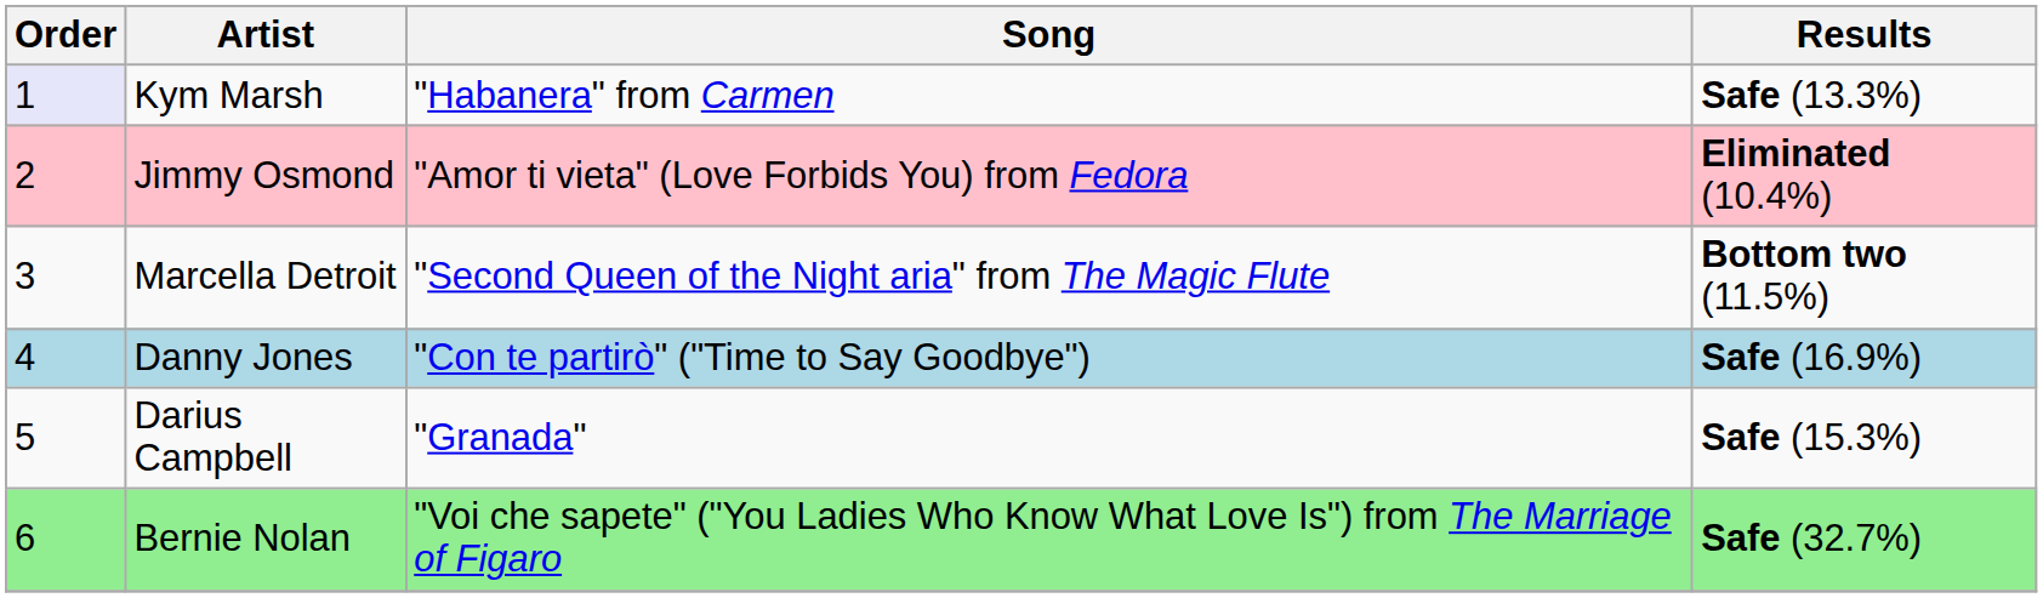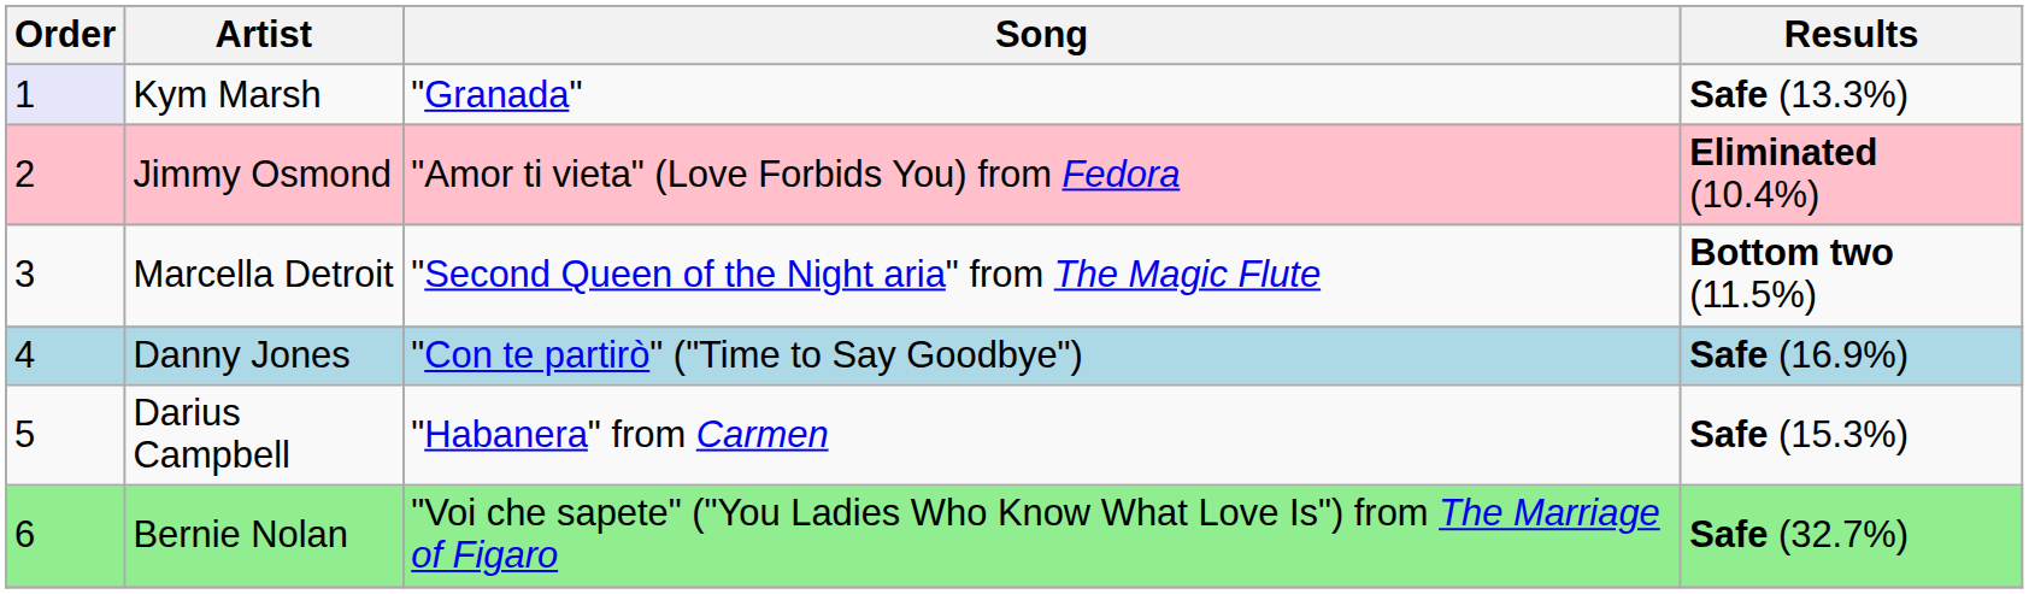 <table class="wikitable">
 <tr>
 <th>Order</th>
 <th>Artist</th>
 <th>Song</th>
 <th>Results</th>
 </tr>
 <tr>
 <td style="background: lavender;">1</td>
 <td>Kym Marsh</td>
-<td>"<a href='#'>Habanera</a>" from <em><a href='#'>Carmen</a></em></td>
+<td>"<a href='#'>Granada</a>"</td>
 <td><strong>Safe</strong> (13.3%)</td>
 </tr>
 <tr bgcolor="#FFC0CB">
 <td>2</td>
 <td>Jimmy Osmond</td>
 <td>"Amor ti vieta" (Love Forbids You) from <em><a href='#'>Fedora</a></em></td>
 <td><strong>Eliminated</strong> (10.4%)</td>
 </tr>
 <tr>
 <td>3</td>
 <td>Marcella Detroit</td>
 <td>"<a href='#'>Second Queen of the Night aria</a>" from <em><a href='#'>The Magic Flute</a></em></td>
 <td><strong>Bottom two</strong> (11.5%)</td>
 </tr>
 <tr bgcolor="lightblue">
 <td>4</td>
 <td>Danny Jones</td>
 <td>"<a href='#'>Con te partirò</a>" ("Time to Say Goodbye")</td>
 <td><strong>Safe</strong> (16.9%)</td>
 </tr>
 <tr>
 <td>5</td>
 <td>Darius Campbell</td>
-<td>"<a href='#'>Granada</a>"</td>
+<td>"<a href='#'>Habanera</a>" from <em><a href='#'>Carmen</a></em></td>
 <td><strong>Safe</strong> (15.3%)</td>
 </tr>
 <tr bgcolor="lightgreen">
 <td>6</td>
 <td>Bernie Nolan</td>
 <td>"Voi che sapete" ("You Ladies Who Know What Love Is") from <em><a href='#'>The Marriage of Figaro</a></em></td>
 <td><strong>Safe</strong> (32.7%)</td>
 </tr>
 <tr>
 </tr>
 </table>
